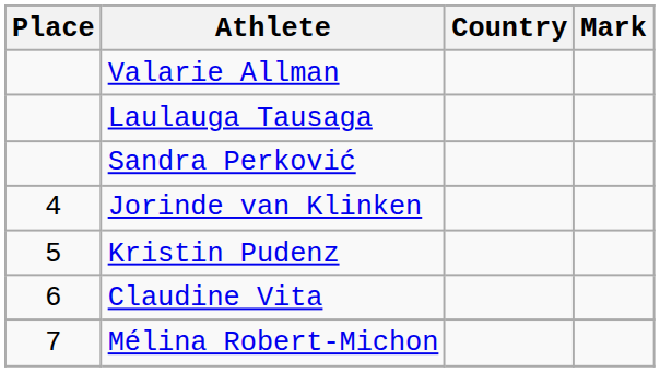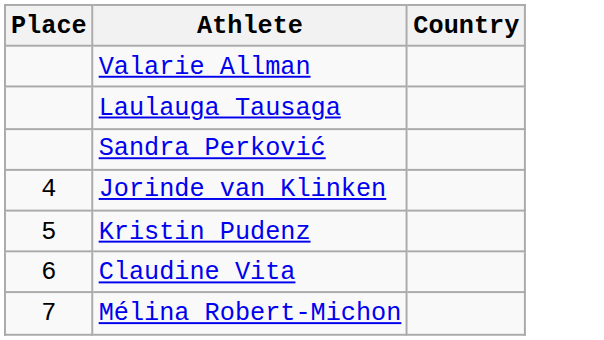 <table class="wikitable">
 <tr>
 <th>Place</th>
 <th>Athlete</th>
 <th>Country</th>
-<th>Mark</th>
 </tr>
 <tr>
 <td align=center></td>
 <td><a href='#'>Valarie Allman</a></td>
-<td></td>
 <td></td>
 </tr>
 <tr>
 <td align=center></td>
 <td><a href='#'>Laulauga Tausaga</a></td>
 <td></td>
-<td></td>
 </tr>
 <tr>
 <td align=center></td>
 <td><a href='#'>Sandra Perković</a></td>
-<td></td>
 <td></td>
 </tr>
 <tr>
 <td align=center>4</td>
 <td><a href='#'>Jorinde van Klinken</a></td>
 <td></td>
-<td></td>
 </tr>
 <tr>
 <td align=center>5</td>
 <td><a href='#'>Kristin Pudenz</a></td>
-<td></td>
 <td></td>
 </tr>
 <tr>
 <td align=center>6</td>
 <td><a href='#'>Claudine Vita</a></td>
 <td></td>
-<td></td>
 </tr>
 <tr>
 <td align=center>7</td>
 <td><a href='#'>Mélina Robert-Michon</a></td>
 <td></td>
-<td></td>
 </tr>
 </table>
